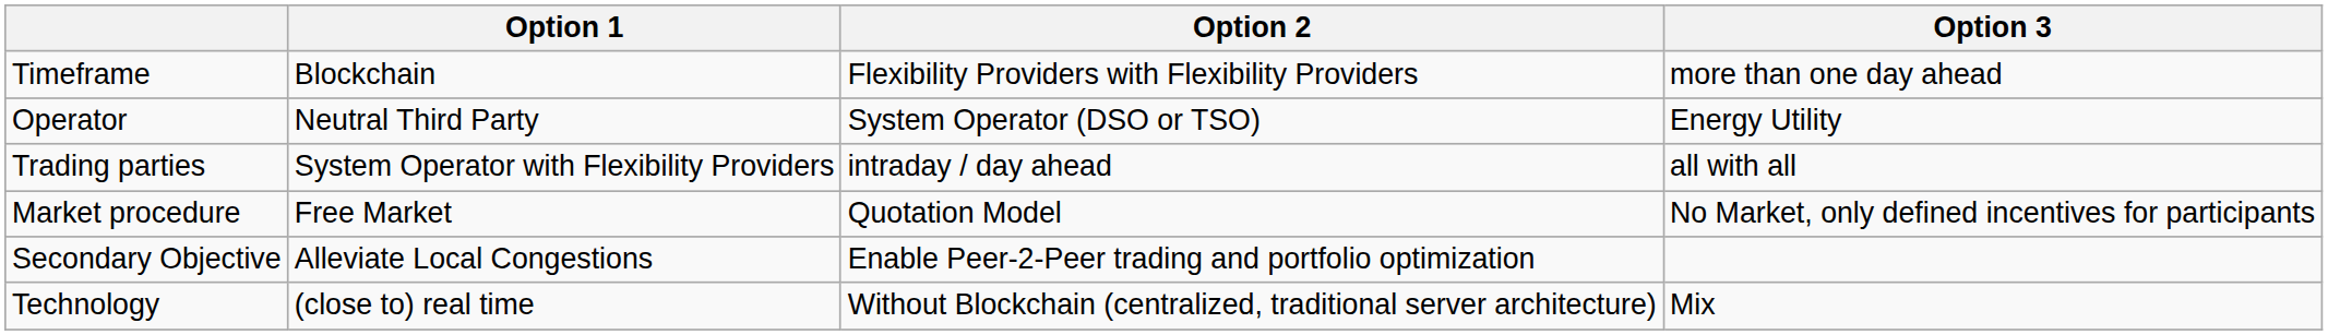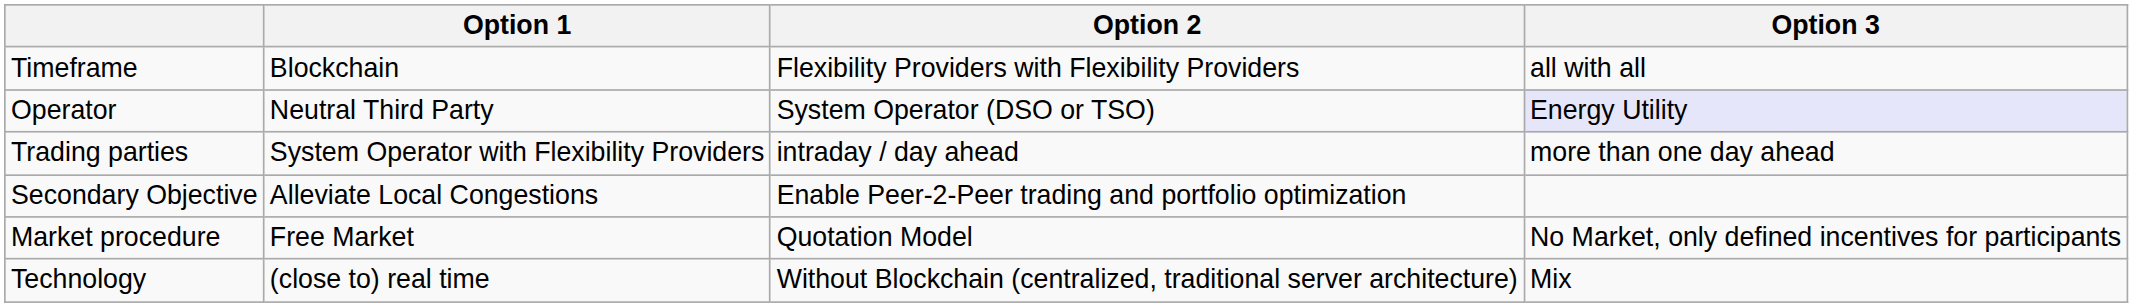 <table class="wikitable">
 <tr>
 <th></th>
 <th>Option 1</th>
 <th>Option 2</th>
 <th>Option 3</th>
 </tr>
 <tr>
 <td>Timeframe</td>
 <td>Blockchain</td>
 <td>Flexibility Providers with Flexibility Providers</td>
-<td>more than one day ahead</td>
+<td>all with all</td>
 </tr>
 <tr>
 <td>Operator</td>
 <td>Neutral Third Party</td>
 <td>System Operator (DSO or TSO)</td>
-<td>Energy Utility</td>
+<td style="background: lavender;">Energy Utility</td>
 </tr>
 <tr>
 <td>Trading parties</td>
 <td>System Operator with Flexibility Providers</td>
 <td>intraday / day ahead</td>
-<td>all with all</td>
+<td>more than one day ahead</td>
+</tr>
+<tr>
+<td>Secondary Objective</td>
+<td>Alleviate Local Congestions</td>
+<td>Enable Peer-2-Peer trading and portfolio optimization</td>
+<td></td>
 </tr>
 <tr>
 <td>Market procedure</td>
 <td>Free Market</td>
 <td>Quotation Model</td>
 <td>No Market, only defined incentives for participants</td>
 </tr>
 <tr>
-<td>Secondary Objective</td>
-<td>Alleviate Local Congestions</td>
-<td>Enable Peer-2-Peer trading and portfolio optimization</td>
-<td></td>
-</tr>
-<tr>
 <td>Technology</td>
 <td>(close to) real time</td>
 <td>Without Blockchain (centralized, traditional server architecture)</td>
 <td>Mix</td>
 </tr>
 </table>
